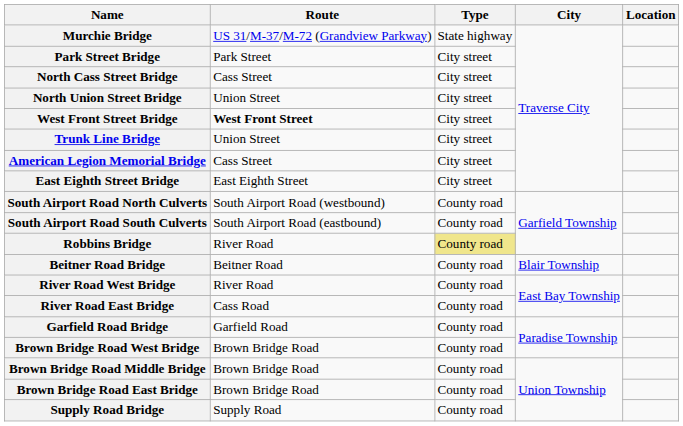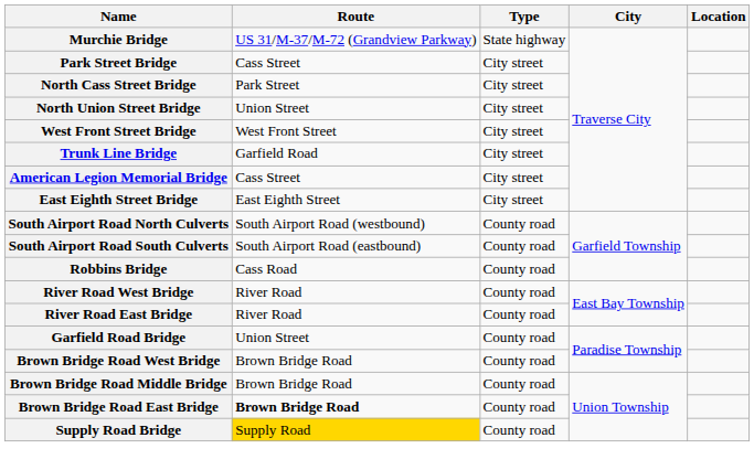 <table class="wikitable plainrowheaders">
 <tr>
 <th scope = "col">Name</th>
 <th scope = "col">Route</th>
 <th scope = "col">Type</th>
 <th scope = "col">City</th>
 <th scope = "col">Location</th>
 </tr>
 <tr>
 <th scope = "row">Murchie Bridge</th>
 <td><a href='#'>US 31</a>/<a href='#'>M-37</a>/<a href='#'>M-72</a> (<a href='#'>Grandview Parkway</a>)</td>
 <td>State highway</td>
 <td rowspan="8"><a href='#'>Traverse City</a></td>
 <td></td>
 </tr>
 <tr>
 <th scope = "row">Park Street Bridge</th>
-<td>Park Street</td>
+<td>Cass Street</td>
 <td>City street</td>
 <td></td>
 </tr>
 <tr>
 <th scope = "row">North Cass Street Bridge</th>
-<td>Cass Street</td>
+<td>Park Street</td>
 <td>City street</td>
 <td></td>
 </tr>
 <tr>
 <th scope = "row">North Union Street Bridge</th>
 <td>Union Street</td>
 <td>City street</td>
 <td></td>
 </tr>
 <tr>
 <th scope = "row">West Front Street Bridge</th>
-<td><strong>West Front Street</strong></td>
+<td>West Front Street</td>
 <td>City street</td>
 <td></td>
 </tr>
 <tr>
 <th scope = "row"><a href='#'>Trunk Line Bridge</a></th>
-<td>Union Street</td>
+<td>Garfield Road</td>
 <td>City street</td>
 <td></td>
 </tr>
 <tr>
 <th scope = "row"><a href='#'>American Legion Memorial Bridge</a></th>
 <td>Cass Street</td>
 <td>City street</td>
 <td></td>
 </tr>
 <tr>
 <th scope = "row">East Eighth Street Bridge</th>
 <td>East Eighth Street</td>
 <td>City street</td>
 <td></td>
 </tr>
 <tr>
 <th scope = "row">South Airport Road North Culverts</th>
 <td>South Airport Road (westbound)</td>
 <td>County road</td>
 <td rowspan="3"><a href='#'>Garfield Township</a></td>
 <td></td>
 </tr>
 <tr>
 <th scope = "row">South Airport Road South Culverts</th>
 <td>South Airport Road (eastbound)</td>
 <td>County road</td>
 <td></td>
 </tr>
 <tr>
 <th scope = "row">Robbins Bridge</th>
-<td>River Road</td>
-<td style="background: khaki;">County road</td>
-<td></td>
-</tr>
-<tr>
-<th scope = "row">Beitner Road Bridge</th>
-<td>Beitner Road</td>
+<td>Cass Road</td>
 <td>County road</td>
-<td><a href='#'>Blair Township</a></td>
 <td></td>
 </tr>
 <tr>
 <th scope = "row">River Road West Bridge</th>
 <td>River Road</td>
 <td>County road</td>
 <td rowspan="2"><a href='#'>East Bay Township</a></td>
 <td></td>
 </tr>
 <tr>
 <th scope = "row">River Road East Bridge</th>
-<td>Cass Road</td>
+<td>River Road</td>
 <td>County road</td>
 <td></td>
 </tr>
 <tr>
 <th scope = "row">Garfield Road Bridge</th>
-<td>Garfield Road</td>
+<td>Union Street</td>
 <td>County road</td>
 <td rowspan="2"><a href='#'>Paradise Township</a></td>
 <td></td>
 </tr>
 <tr>
 <th scope = "row">Brown Bridge Road West Bridge</th>
 <td>Brown Bridge Road</td>
 <td>County road</td>
 <td></td>
 </tr>
 <tr>
 <th scope = "row">Brown Bridge Road Middle Bridge</th>
 <td>Brown Bridge Road</td>
 <td>County road</td>
 <td rowspan="3"><a href='#'>Union Township</a></td>
 <td></td>
 </tr>
 <tr>
 <th scope = "row">Brown Bridge Road East Bridge</th>
-<td>Brown Bridge Road</td>
+<td><strong>Brown Bridge Road</strong></td>
 <td>County road</td>
 <td></td>
 </tr>
 <tr>
 <th scope = "row">Supply Road Bridge</th>
-<td>Supply Road</td>
+<td style="background: gold;">Supply Road</td>
 <td>County road</td>
 <td></td>
 </tr>
 </table>
